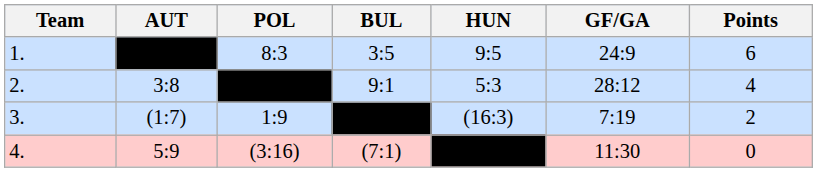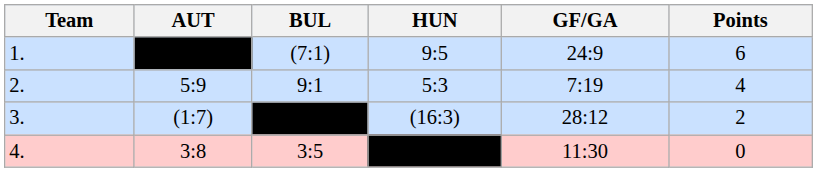 <table class="wikitable" bgcolor="#EFEFFF" width="50%">
 <tr bgcolor="#BCD2EE">
 <th>Team</th>
 <th>AUT</th>
-<th>POL</th>
 <th>BUL</th>
 <th>HUN</th>
 <th>GF/GA</th>
 <th>Points</th>
 </tr>
 <tr bgcolor="#CAE1FF" align="center">
 <td align="left">1. </td>
 <td style="background:#000000;"></td>
-<td>8:3</td>
-<td>3:5</td>
+<td>(7:1)</td>
 <td>9:5</td>
 <td>24:9</td>
 <td>6</td>
 </tr>
 <tr bgcolor="#CAE1FF" align="center">
 <td align="left">2. </td>
-<td>3:8</td>
-<td style="background:#000000;"></td>
+<td>5:9</td>
 <td>9:1</td>
 <td>5:3</td>
-<td>28:12</td>
+<td>7:19</td>
 <td>4</td>
 </tr>
 <tr bgcolor="#CAE1FF" align="center">
 <td align="left">3. </td>
 <td>(1:7)</td>
-<td>1:9</td>
 <td style="background:#000000;"></td>
 <td>(16:3)</td>
-<td>7:19</td>
+<td>28:12</td>
 <td>2</td>
 </tr>
 <tr bgcolor="#ffcccc" align="center">
 <td align="left">4. </td>
-<td>5:9</td>
-<td>(3:16)</td>
-<td>(7:1)</td>
+<td>3:8</td>
+<td>3:5</td>
 <td style="background:#000000;"></td>
 <td>11:30</td>
 <td>0</td>
 </tr>
 </table>
